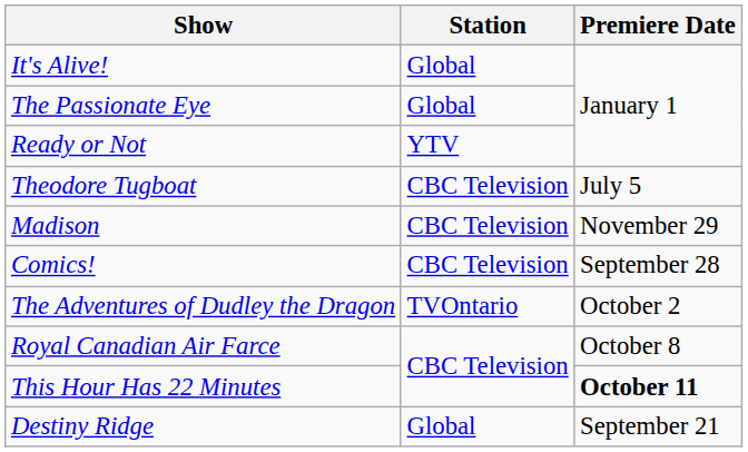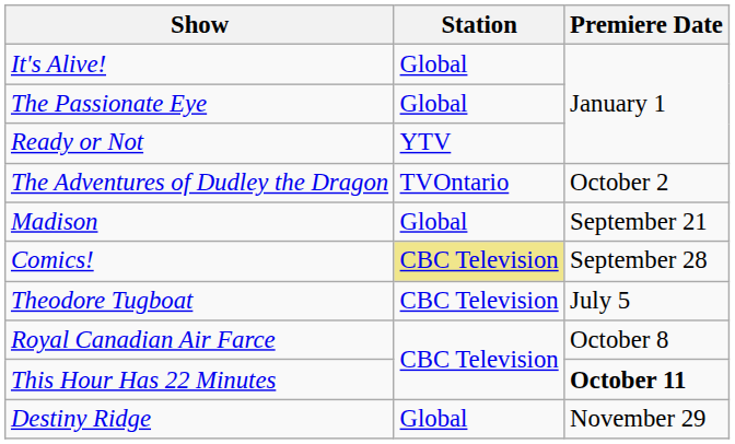 <table class="wikitable">
 <tr>
 <th>Show</th>
 <th>Station</th>
 <th>Premiere Date</th>
 </tr>
 <tr>
 <td><em><a href='#'>It's Alive!</a></em></td>
 <td><a href='#'>Global</a></td>
 <td rowspan="3">January 1</td>
 </tr>
 <tr>
 <td><em><a href='#'>The Passionate Eye</a></em></td>
 <td><a href='#'>Global</a></td>
 </tr>
 <tr>
 <td><em><a href='#'>Ready or Not</a></em></td>
 <td><a href='#'>YTV</a></td>
 </tr>
 <tr>
+<td><em><a href='#'>The Adventures of Dudley the Dragon</a></em></td>
+<td><a href='#'>TVOntario</a></td>
+<td>October 2</td>
+</tr>
+<tr>
+<td><em><a href='#'>Madison</a></em></td>
+<td><a href='#'>Global</a></td>
+<td>September 21</td>
+</tr>
+<tr>
+<td><em><a href='#'>Comics!</a></em></td>
+<td style="background: khaki;"><a href='#'>CBC Television</a></td>
+<td>September 28</td>
+</tr>
+<tr>
 <td><em><a href='#'>Theodore Tugboat</a></em></td>
 <td><a href='#'>CBC Television</a></td>
 <td>July 5</td>
-</tr>
-<tr>
-<td><em><a href='#'>Madison</a></em></td>
-<td><a href='#'>CBC Television</a></td>
-<td>November 29</td>
-</tr>
-<tr>
-<td><em><a href='#'>Comics!</a></em></td>
-<td><a href='#'>CBC Television</a></td>
-<td>September 28</td>
-</tr>
-<tr>
-<td><em><a href='#'>The Adventures of Dudley the Dragon</a></em></td>
-<td><a href='#'>TVOntario</a></td>
-<td>October 2</td>
 </tr>
 <tr>
 <td><em><a href='#'>Royal Canadian Air Farce</a></em></td>
 <td rowspan="2"><a href='#'>CBC Television</a></td>
 <td>October 8</td>
 </tr>
 <tr>
 <td><em><a href='#'>This Hour Has 22 Minutes</a></em></td>
 <td><strong>October 11</strong></td>
 </tr>
 <tr>
 <td><em><a href='#'>Destiny Ridge</a></em></td>
 <td><a href='#'>Global</a></td>
-<td>September 21</td>
+<td>November 29</td>
 </tr>
 </table>
